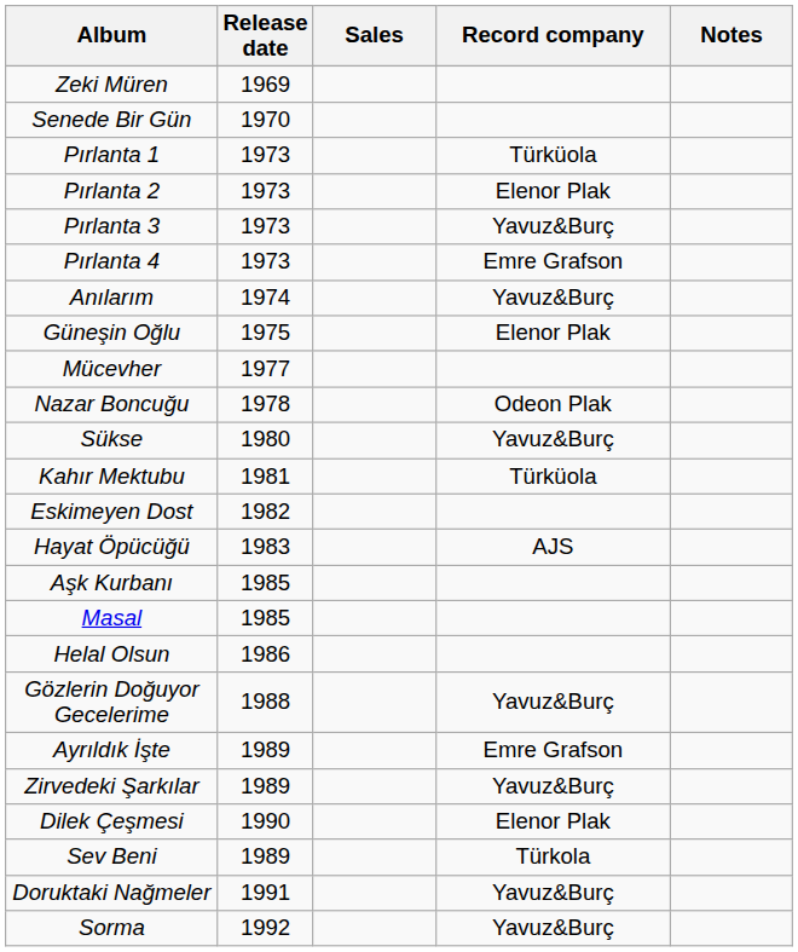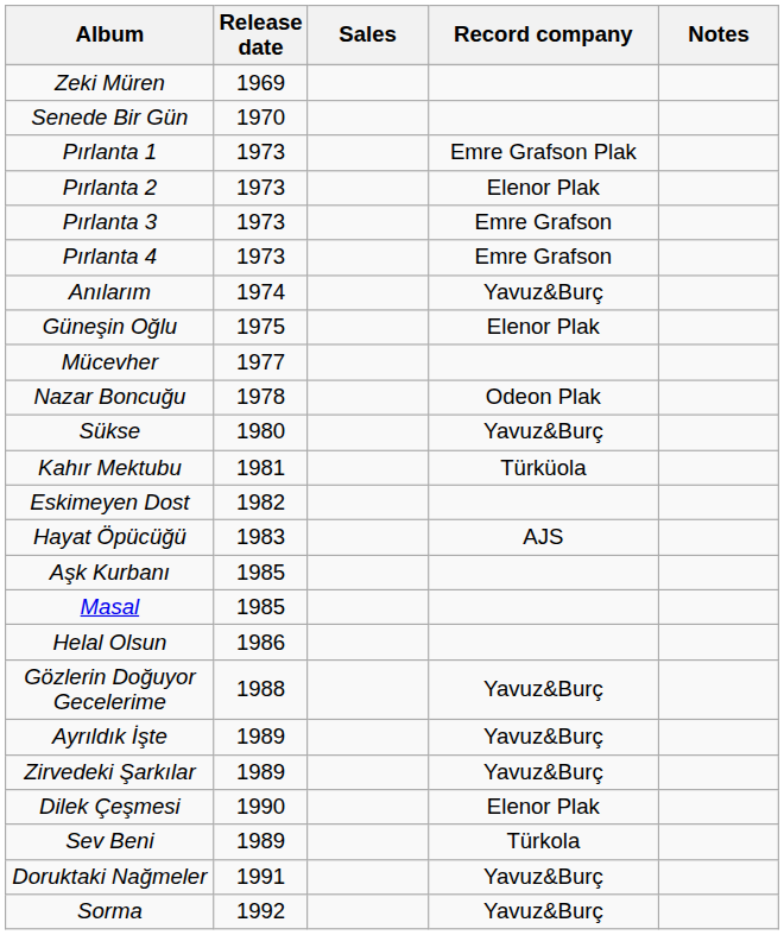 <table class="wikitable plainrowheaders" style="text-align:center;" border="1">
 <tr>
 <th scope="col" style="width:9em;">Album</th>
 <th scope="col" style="width:2em;">Release date</th>
 <th scope="col" style="width:5em;">Sales</th>
 <th scope="col" style="width:10em;">Record company</th>
 <th scope="col" style="width:5em;">Notes</th>
 </tr>
 <tr>
 </tr>
 <tr>
 <td><em>Zeki Müren</em></td>
 <td>1969</td>
 <td></td>
 <td></td>
 <td></td>
 </tr>
 <tr>
 <td><em>Senede Bir Gün</em></td>
 <td>1970</td>
 <td></td>
 <td></td>
 <td></td>
 </tr>
 <tr>
 <td><em>Pırlanta 1</em></td>
 <td>1973</td>
 <td></td>
-<td>Türküola</td>
+<td>Emre Grafson Plak</td>
 <td></td>
 </tr>
 <tr>
 <td><em>Pırlanta 2</em></td>
 <td>1973</td>
 <td></td>
 <td>Elenor Plak</td>
 <td></td>
 </tr>
 <tr>
 <td><em>Pırlanta 3</em></td>
 <td>1973</td>
 <td></td>
-<td>Yavuz&Burç</td>
+<td>Emre Grafson</td>
 <td></td>
 </tr>
 <tr>
 <td><em>Pırlanta 4</em></td>
 <td>1973</td>
 <td></td>
 <td>Emre Grafson</td>
 <td></td>
 </tr>
 <tr>
 <td><em>Anılarım</em></td>
 <td>1974</td>
 <td></td>
 <td>Yavuz&Burç</td>
 <td></td>
 </tr>
 <tr>
 <td><em>Güneşin Oğlu</em></td>
 <td>1975</td>
 <td></td>
 <td>Elenor Plak</td>
 <td></td>
 </tr>
 <tr>
 <td><em>Mücevher</em></td>
 <td>1977</td>
 <td></td>
 <td></td>
 <td></td>
 </tr>
 <tr>
 <td><em>Nazar Boncuğu</em></td>
 <td>1978</td>
 <td></td>
 <td>Odeon Plak</td>
 <td></td>
 </tr>
 <tr>
 <td><em>Sükse</em></td>
 <td>1980</td>
 <td></td>
 <td>Yavuz&Burç</td>
 <td></td>
 </tr>
 <tr>
 <td><em>Kahır Mektubu</em></td>
 <td>1981</td>
 <td></td>
 <td>Türküola</td>
 <td></td>
 </tr>
 <tr>
 <td><em>Eskimeyen Dost</em></td>
 <td>1982</td>
 <td></td>
 <td></td>
 <td></td>
 </tr>
 <tr>
 <td><em>Hayat Öpücüğü</em></td>
 <td>1983</td>
 <td></td>
 <td>AJS</td>
 <td></td>
 </tr>
 <tr>
 <td><em>Aşk Kurbanı</em></td>
 <td>1985</td>
 <td></td>
 <td></td>
 <td></td>
 </tr>
 <tr>
 <td><em><a href='#'>Masal</a></em></td>
 <td>1985</td>
 <td></td>
 <td></td>
 <td></td>
 </tr>
 <tr>
 <td><em>Helal Olsun</em></td>
 <td>1986</td>
 <td></td>
 <td></td>
 <td></td>
 </tr>
 <tr>
 <td><em>Gözlerin Doğuyor Gecelerime</em></td>
 <td>1988</td>
 <td></td>
 <td>Yavuz&Burç</td>
 <td></td>
 </tr>
 <tr>
 <td><em>Ayrıldık İşte</em></td>
 <td>1989</td>
 <td></td>
-<td>Emre Grafson</td>
+<td>Yavuz&Burç</td>
 <td></td>
 </tr>
 <tr>
 <td><em>Zirvedeki Şarkılar</em></td>
 <td>1989</td>
 <td></td>
 <td>Yavuz&Burç</td>
 <td></td>
 </tr>
 <tr>
 <td><em>Dilek Çeşmesi</em></td>
 <td>1990</td>
 <td></td>
 <td>Elenor Plak</td>
 <td></td>
 </tr>
 <tr>
 <td><em>Sev Beni</em></td>
 <td>1989</td>
 <td></td>
 <td>Türkola</td>
 <td></td>
 </tr>
 <tr>
 <td><em>Doruktaki Nağmeler</em></td>
 <td>1991</td>
 <td></td>
 <td>Yavuz&Burç</td>
 <td></td>
 </tr>
 <tr>
 <td><em>Sorma</em></td>
 <td>1992</td>
 <td></td>
 <td>Yavuz&Burç</td>
 <td></td>
 </tr>
 </table>
